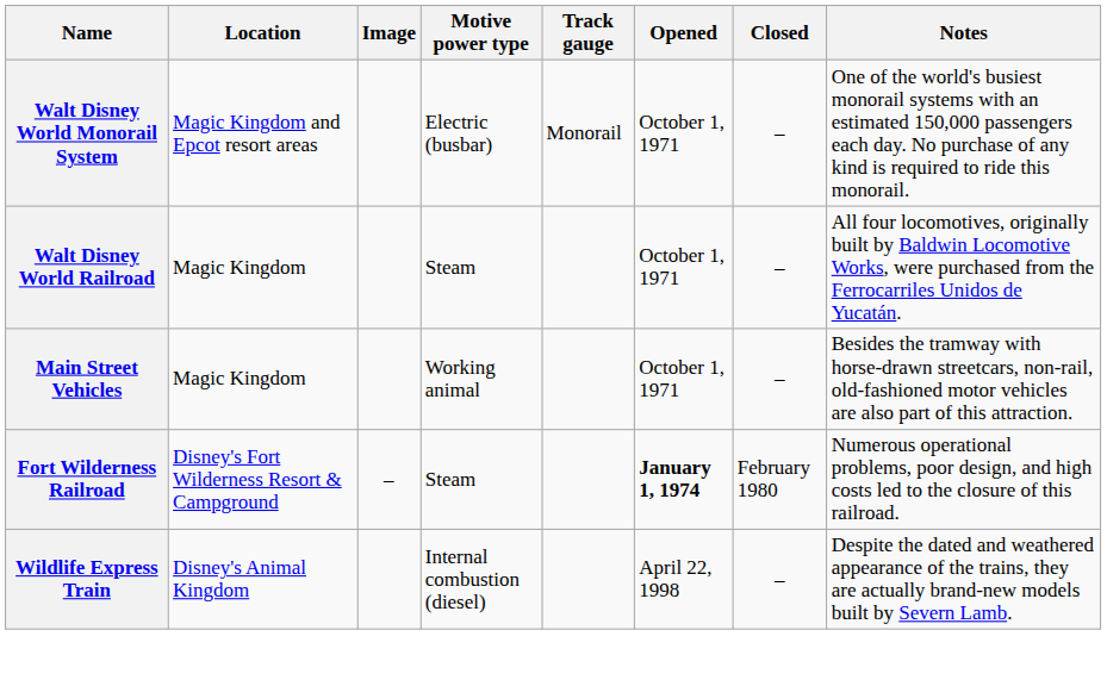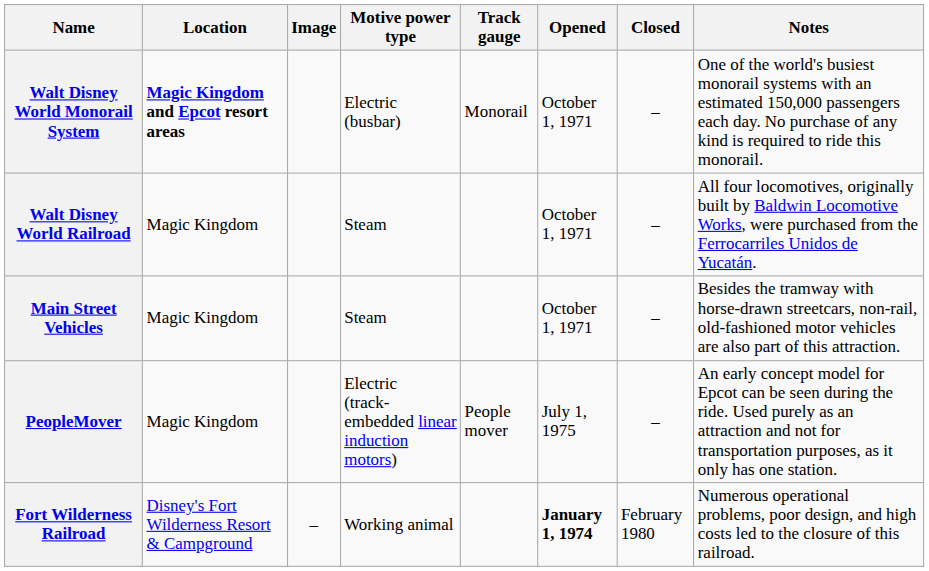 <table Class="wikitable plainrowheaders">
 <tr>
 <th scope="col">Name</th>
 <th scope="col">Location</th>
 <th scope="col">Image</th>
 <th scope="col">Motive power type</th>
 <th scope="col">Track gauge</th>
 <th scope="col">Opened</th>
 <th scope="col">Closed</th>
 <th scope="col" width=25%>Notes</th>
 </tr>
 <tr>
 <th scope="row"><a href='#'>Walt Disney World Monorail System</a></th>
-<td><a href='#'>Magic Kingdom</a> and <a href='#'>Epcot</a> resort areas</td>
+<td><strong><a href='#'>Magic Kingdom</a> and <a href='#'>Epcot</a> resort areas</strong></td>
 <td></td>
 <td>Electric<br>(busbar)</td>
 <td>Monorail</td>
 <td>October 1, 1971</td>
 <td style="text-align:center;">–</td>
 <td>One of the world's busiest monorail systems with an estimated 150,000 passengers each day. No purchase of any kind is required to ride this monorail.</td>
 </tr>
 <tr>
 <th scope="row"><a href='#'>Walt Disney World Railroad</a></th>
 <td>Magic Kingdom</td>
 <td></td>
 <td>Steam</td>
 <td></td>
 <td>October 1, 1971</td>
 <td style="text-align:center;">–</td>
 <td>All four locomotives, originally built by <a href='#'>Baldwin Locomotive Works</a>, were purchased from the <a href='#'>Ferrocarriles Unidos de Yucatán</a>.</td>
 </tr>
 <tr>
 <th scope="row"><a href='#'>Main Street Vehicles</a></th>
 <td>Magic Kingdom</td>
 <td></td>
-<td>Working animal</td>
+<td>Steam</td>
 <td></td>
 <td>October 1, 1971</td>
 <td style="text-align:center;">–</td>
 <td>Besides the tramway with horse-drawn streetcars, non-rail, old-fashioned motor vehicles are also part of this attraction.</td>
 </tr>
 <tr>
+<th scope="row"><a href='#'>PeopleMover</a></th>
+<td>Magic Kingdom</td>
+<td></td>
+<td>Electric<br>(track-embedded <a href='#'>linear induction motors</a>)</td>
+<td>People mover</td>
+<td>July 1, 1975</td>
+<td style="text-align:center;">–</td>
+<td>An early concept model for Epcot can be seen during the ride. Used purely as an attraction and not for transportation purposes, as it only has one station.</td>
+</tr>
+<tr>
 <th scope="row"><a href='#'>Fort Wilderness Railroad</a></th>
 <td><a href='#'>Disney's Fort Wilderness Resort & Campground</a></td>
 <td style="text-align:center;">–</td>
-<td>Steam</td>
+<td>Working animal</td>
 <td></td>
 <td><strong>January 1, 1974</strong></td>
 <td>February 1980</td>
 <td>Numerous operational problems, poor design, and high costs led to the closure of this railroad.</td>
 </tr>
-<tr>
-<th scope="row"><a href='#'>Wildlife Express Train</a></th>
-<td><a href='#'>Disney's Animal Kingdom</a></td>
-<td></td>
-<td>Internal combustion<br>(diesel)</td>
-<td></td>
-<td>April 22, 1998</td>
-<td style="text-align:center;">–</td>
-<td>Despite the dated and weathered appearance of the trains, they are actually brand-new models built by <a href='#'>Severn Lamb</a>.</td>
-</tr>
 </table>
